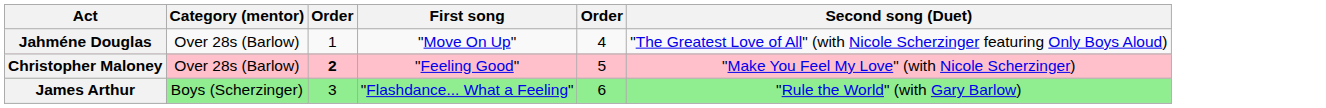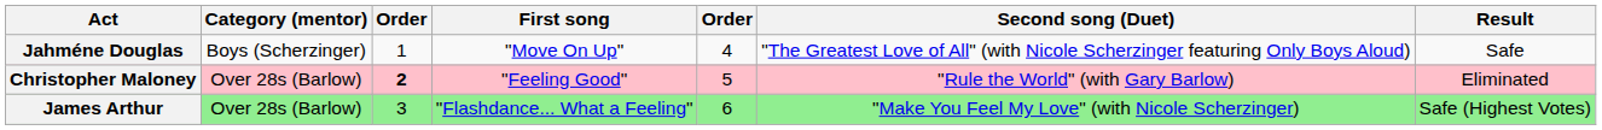 <table class="wikitable plainrowheaders" style="text-align:center;">
 <tr>
 <th scope="col">Act</th>
 <th scope="col">Category (mentor)</th>
 <th scope="col">Order</th>
 <th scope="col">First song</th>
 <th scope="col">Order</th>
 <th scope="col">Second song (Duet)</th>
+<th scope="col">Result</th>
 </tr>
 <tr>
 <th scope="row">Jahméne Douglas</th>
-<td>Over 28s (Barlow)</td>
+<td>Boys (Scherzinger)</td>
 <td>1</td>
 <td>"<a href='#'>Move On Up</a>"</td>
 <td>4</td>
 <td>"<a href='#'>The Greatest Love of All</a>" (with <a href='#'>Nicole Scherzinger</a> featuring <a href='#'>Only Boys Aloud</a>)</td>
+<td>Safe</td>
 </tr>
 <tr style="background:pink;">
 <th scope="row">Christopher Maloney</th>
 <td>Over 28s (Barlow)</td>
 <td><strong>2</strong></td>
 <td>"<a href='#'>Feeling Good</a>"</td>
 <td>5</td>
-<td>"<a href='#'>Make You Feel My Love</a>" (with <a href='#'>Nicole Scherzinger</a>) </td>
+<td>"<a href='#'>Rule the World</a>" (with <a href='#'>Gary Barlow</a>)</td>
+<td>Eliminated</td>
 </tr>
 <tr style="background:lightgreen;">
 <th scope="row">James Arthur</th>
-<td>Boys (Scherzinger)</td>
+<td>Over 28s (Barlow)</td>
 <td>3</td>
 <td>"<a href='#'>Flashdance... What a Feeling</a>"</td>
 <td>6</td>
-<td>"<a href='#'>Rule the World</a>" (with <a href='#'>Gary Barlow</a>)</td>
+<td>"<a href='#'>Make You Feel My Love</a>" (with <a href='#'>Nicole Scherzinger</a>) </td>
+<td>Safe (Highest Votes)</td>
 </tr>
 </table>
